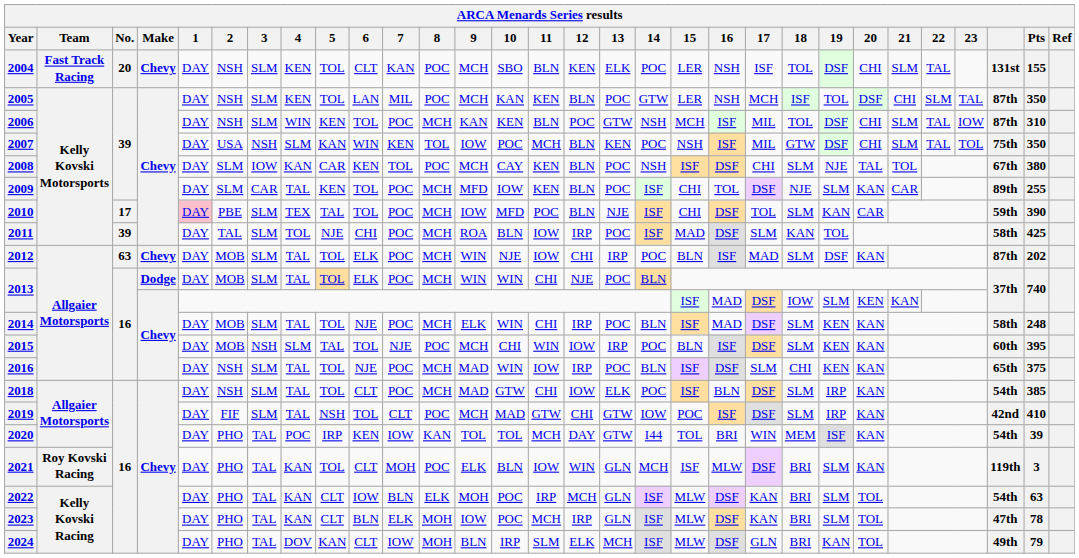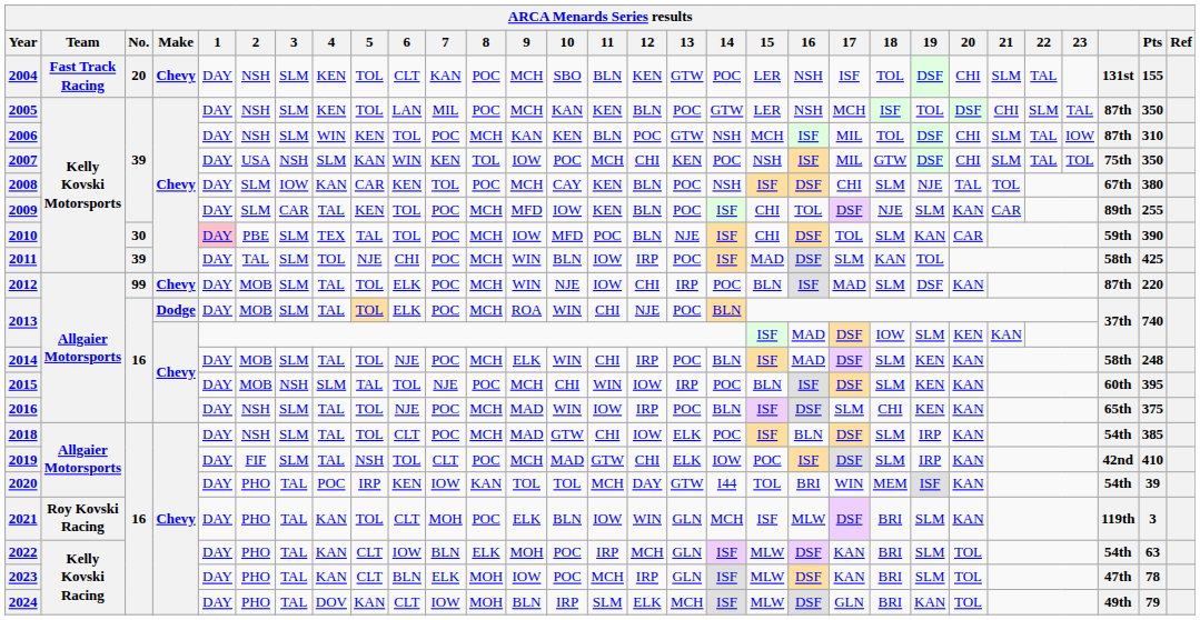 <table class="wikitable" style="text-align:center; font-size:75%">
 <tr>
 <th colspan="30"><a href='#'>ARCA Menards Series</a> results</th>
 </tr>
 <tr>
 <th>Year</th>
 <th>Team</th>
 <th>No.</th>
 <th>Make</th>
 <th>1</th>
 <th>2</th>
 <th>3</th>
 <th>4</th>
 <th>5</th>
 <th>6</th>
 <th>7</th>
 <th>8</th>
 <th>9</th>
 <th>10</th>
 <th>11</th>
 <th>12</th>
 <th>13</th>
 <th>14</th>
 <th>15</th>
 <th>16</th>
 <th>17</th>
 <th>18</th>
 <th>19</th>
 <th>20</th>
 <th>21</th>
 <th>22</th>
 <th>23</th>
 <th></th>
 <th>Pts</th>
 <th>Ref</th>
 </tr>
 <tr>
 <th><a href='#'>2004</a></th>
 <th><a href='#'>Fast Track Racing</a></th>
 <th>20</th>
 <th><a href='#'>Chevy</a></th>
 <td><a href='#'>DAY</a></td>
 <td><a href='#'>NSH</a></td>
 <td><a href='#'>SLM</a></td>
 <td><a href='#'>KEN</a></td>
 <td><a href='#'>TOL</a></td>
 <td><a href='#'>CLT</a></td>
 <td><a href='#'>KAN</a></td>
 <td><a href='#'>POC</a></td>
 <td><a href='#'>MCH</a></td>
 <td><a href='#'>SBO</a></td>
 <td><a href='#'>BLN</a></td>
 <td><a href='#'>KEN</a></td>
-<td><a href='#'>ELK</a></td>
+<td><a href='#'>GTW</a></td>
 <td><a href='#'>POC</a></td>
 <td><a href='#'>LER</a></td>
 <td><a href='#'>NSH</a></td>
 <td><a href='#'>ISF</a></td>
 <td><a href='#'>TOL</a></td>
 <td style="background:#DFFFDF;"><a href='#'>DSF</a><br></td>
 <td><a href='#'>CHI</a></td>
 <td><a href='#'>SLM</a></td>
 <td><a href='#'>TAL</a></td>
 <td></td>
 <th>131st</th>
 <th>155</th>
 <th></th>
 </tr>
 <tr>
 <th><a href='#'>2005</a></th>
 <th rowspan=7>Kelly Kovski Motorsports</th>
 <th rowspan=5>39</th>
 <th rowspan=7><a href='#'>Chevy</a></th>
 <td><a href='#'>DAY</a></td>
 <td><a href='#'>NSH</a></td>
 <td><a href='#'>SLM</a></td>
 <td><a href='#'>KEN</a></td>
 <td><a href='#'>TOL</a></td>
 <td><a href='#'>LAN</a></td>
 <td><a href='#'>MIL</a></td>
 <td><a href='#'>POC</a></td>
 <td><a href='#'>MCH</a></td>
 <td><a href='#'>KAN</a></td>
 <td><a href='#'>KEN</a></td>
 <td><a href='#'>BLN</a></td>
 <td><a href='#'>POC</a></td>
 <td><a href='#'>GTW</a></td>
 <td><a href='#'>LER</a></td>
 <td><a href='#'>NSH</a></td>
 <td><a href='#'>MCH</a></td>
 <td style="background:#DFFFDF;"><a href='#'>ISF</a><br></td>
 <td><a href='#'>TOL</a></td>
 <td style="background:#DFFFDF;"><a href='#'>DSF</a><br></td>
 <td><a href='#'>CHI</a></td>
 <td><a href='#'>SLM</a></td>
 <td><a href='#'>TAL</a></td>
 <th>87th</th>
 <th>350</th>
 <th></th>
 </tr>
 <tr>
 <th><a href='#'>2006</a></th>
 <td><a href='#'>DAY</a></td>
 <td><a href='#'>NSH</a></td>
 <td><a href='#'>SLM</a></td>
 <td><a href='#'>WIN</a></td>
 <td><a href='#'>KEN</a></td>
 <td><a href='#'>TOL</a></td>
 <td><a href='#'>POC</a></td>
 <td><a href='#'>MCH</a></td>
 <td><a href='#'>KAN</a></td>
 <td><a href='#'>KEN</a></td>
 <td><a href='#'>BLN</a></td>
 <td><a href='#'>POC</a></td>
 <td><a href='#'>GTW</a></td>
 <td><a href='#'>NSH</a></td>
 <td><a href='#'>MCH</a></td>
 <td style="background:#DFFFDF;"><a href='#'>ISF</a><br></td>
 <td><a href='#'>MIL</a></td>
 <td><a href='#'>TOL</a></td>
 <td style="background:#DFFFDF;"><a href='#'>DSF</a><br></td>
 <td><a href='#'>CHI</a></td>
 <td><a href='#'>SLM</a></td>
 <td><a href='#'>TAL</a></td>
 <td><a href='#'>IOW</a></td>
 <th>87th</th>
 <th>310</th>
 <th></th>
 </tr>
 <tr>
 <th><a href='#'>2007</a></th>
 <td><a href='#'>DAY</a></td>
 <td><a href='#'>USA</a></td>
 <td><a href='#'>NSH</a></td>
 <td><a href='#'>SLM</a></td>
 <td><a href='#'>KAN</a></td>
 <td><a href='#'>WIN</a></td>
 <td><a href='#'>KEN</a></td>
 <td><a href='#'>TOL</a></td>
 <td><a href='#'>IOW</a></td>
 <td><a href='#'>POC</a></td>
 <td><a href='#'>MCH</a></td>
-<td><a href='#'>BLN</a></td>
+<td><a href='#'>CHI</a></td>
 <td><a href='#'>KEN</a></td>
 <td><a href='#'>POC</a></td>
 <td><a href='#'>NSH</a></td>
 <td style="background:#FFDF9F;"><a href='#'>ISF</a><br></td>
 <td><a href='#'>MIL</a></td>
 <td><a href='#'>GTW</a></td>
 <td style="background:#DFFFDF;"><a href='#'>DSF</a><br></td>
 <td><a href='#'>CHI</a></td>
 <td><a href='#'>SLM</a></td>
 <td><a href='#'>TAL</a></td>
 <td><a href='#'>TOL</a></td>
 <th>75th</th>
 <th>350</th>
 <th></th>
 </tr>
 <tr>
 <th><a href='#'>2008</a></th>
 <td><a href='#'>DAY</a></td>
 <td><a href='#'>SLM</a></td>
 <td><a href='#'>IOW</a></td>
 <td><a href='#'>KAN</a></td>
 <td><a href='#'>CAR</a></td>
 <td><a href='#'>KEN</a></td>
 <td><a href='#'>TOL</a></td>
 <td><a href='#'>POC</a></td>
 <td><a href='#'>MCH</a></td>
 <td><a href='#'>CAY</a></td>
 <td><a href='#'>KEN</a></td>
 <td><a href='#'>BLN</a></td>
 <td><a href='#'>POC</a></td>
 <td><a href='#'>NSH</a></td>
 <td style="background:#FFDF9F;"><a href='#'>ISF</a><br></td>
 <td style="background:#FFDF9F;"><a href='#'>DSF</a><br></td>
 <td><a href='#'>CHI</a></td>
 <td><a href='#'>SLM</a></td>
 <td><a href='#'>NJE</a></td>
 <td><a href='#'>TAL</a></td>
 <td><a href='#'>TOL</a></td>
 <td colspan=2></td>
 <th>67th</th>
 <th>380</th>
 <th></th>
 </tr>
 <tr>
 <th><a href='#'>2009</a></th>
 <td><a href='#'>DAY</a></td>
 <td><a href='#'>SLM</a></td>
 <td><a href='#'>CAR</a></td>
 <td><a href='#'>TAL</a></td>
 <td><a href='#'>KEN</a></td>
 <td><a href='#'>TOL</a></td>
 <td><a href='#'>POC</a></td>
 <td><a href='#'>MCH</a></td>
 <td><a href='#'>MFD</a></td>
 <td><a href='#'>IOW</a></td>
 <td><a href='#'>KEN</a></td>
 <td><a href='#'>BLN</a></td>
 <td><a href='#'>POC</a></td>
 <td style="background:#DFFFDF;"><a href='#'>ISF</a><br></td>
 <td><a href='#'>CHI</a></td>
 <td><a href='#'>TOL</a></td>
 <td style="background:#EFCFFF;"><a href='#'>DSF</a><br></td>
 <td><a href='#'>NJE</a></td>
 <td><a href='#'>SLM</a></td>
 <td><a href='#'>KAN</a></td>
 <td><a href='#'>CAR</a></td>
 <td colspan=2></td>
 <th>89th</th>
 <th>255</th>
 <th></th>
 </tr>
 <tr>
 <th><a href='#'>2010</a></th>
-<th>17</th>
+<th>30</th>
 <td style="background: pink;"><a href='#'>DAY</a></td>
 <td><a href='#'>PBE</a></td>
 <td><a href='#'>SLM</a></td>
 <td><a href='#'>TEX</a></td>
 <td><a href='#'>TAL</a></td>
 <td><a href='#'>TOL</a></td>
 <td><a href='#'>POC</a></td>
 <td><a href='#'>MCH</a></td>
 <td><a href='#'>IOW</a></td>
 <td><a href='#'>MFD</a></td>
 <td><a href='#'>POC</a></td>
 <td><a href='#'>BLN</a></td>
 <td><a href='#'>NJE</a></td>
 <td style="background:#FFDF9F;"><a href='#'>ISF</a><br></td>
 <td><a href='#'>CHI</a></td>
 <td style="background:#FFDF9F;"><a href='#'>DSF</a><br></td>
 <td><a href='#'>TOL</a></td>
 <td><a href='#'>SLM</a></td>
 <td><a href='#'>KAN</a></td>
 <td><a href='#'>CAR</a></td>
 <td colspan=3></td>
 <th>59th</th>
 <th>390</th>
 <th></th>
 </tr>
 <tr>
 <th><a href='#'>2011</a></th>
 <th>39</th>
 <td><a href='#'>DAY</a></td>
 <td><a href='#'>TAL</a></td>
 <td><a href='#'>SLM</a></td>
 <td><a href='#'>TOL</a></td>
 <td><a href='#'>NJE</a></td>
 <td><a href='#'>CHI</a></td>
 <td><a href='#'>POC</a></td>
 <td><a href='#'>MCH</a></td>
-<td><a href='#'>ROA</a></td>
+<td><a href='#'>WIN</a></td>
 <td><a href='#'>BLN</a></td>
 <td><a href='#'>IOW</a></td>
 <td><a href='#'>IRP</a></td>
 <td><a href='#'>POC</a></td>
 <td style="background:#FFDF9F;"><a href='#'>ISF</a><br></td>
 <td><a href='#'>MAD</a></td>
 <td style="background:#DFDFDF;"><a href='#'>DSF</a><br></td>
 <td><a href='#'>SLM</a></td>
 <td><a href='#'>KAN</a></td>
 <td><a href='#'>TOL</a></td>
 <td colspan=4></td>
 <th>58th</th>
 <th>425</th>
 <th></th>
 </tr>
 <tr>
 <th><a href='#'>2012</a></th>
 <th rowspan=6><a href='#'>Allgaier Motorsports</a></th>
-<th>63</th>
+<th>99</th>
 <th><a href='#'>Chevy</a></th>
 <td><a href='#'>DAY</a></td>
 <td><a href='#'>MOB</a></td>
 <td><a href='#'>SLM</a></td>
 <td><a href='#'>TAL</a></td>
 <td><a href='#'>TOL</a></td>
 <td><a href='#'>ELK</a></td>
 <td><a href='#'>POC</a></td>
 <td><a href='#'>MCH</a></td>
 <td><a href='#'>WIN</a></td>
 <td><a href='#'>NJE</a></td>
 <td><a href='#'>IOW</a></td>
 <td><a href='#'>CHI</a></td>
 <td><a href='#'>IRP</a></td>
 <td><a href='#'>POC</a></td>
 <td><a href='#'>BLN</a></td>
 <td style="background:#DFDFDF;"><a href='#'>ISF</a><br></td>
 <td><a href='#'>MAD</a></td>
 <td><a href='#'>SLM</a></td>
 <td><a href='#'>DSF</a></td>
 <td><a href='#'>KAN</a></td>
 <td colspan=3></td>
 <th>87th</th>
-<th>202</th>
+<th>220</th>
 <th></th>
 </tr>
 <tr>
 <th rowspan=2><a href='#'>2013</a></th>
 <th rowspan=5>16</th>
 <th><a href='#'>Dodge</a></th>
 <td><a href='#'>DAY</a></td>
 <td><a href='#'>MOB</a></td>
 <td><a href='#'>SLM</a></td>
 <td><a href='#'>TAL</a></td>
 <td style="background:#FFDF9F;"><a href='#'>TOL</a><br></td>
 <td><a href='#'>ELK</a></td>
 <td><a href='#'>POC</a></td>
 <td><a href='#'>MCH</a></td>
-<td><a href='#'>WIN</a></td>
+<td><a href='#'>ROA</a></td>
 <td><a href='#'>WIN</a></td>
 <td><a href='#'>CHI</a></td>
 <td><a href='#'>NJE</a></td>
 <td><a href='#'>POC</a></td>
 <td style="background:#FFDF9F;"><a href='#'>BLN</a><br></td>
 <td colspan=9></td>
 <th rowspan=2>37th</th>
 <th rowspan=2>740</th>
 <th rowspan=2></th>
 </tr>
 <tr>
 <th rowspan=4><a href='#'>Chevy</a></th>
 <td colspan=14></td>
 <td style="background:#DFFFDF;"><a href='#'>ISF</a><br></td>
 <td><a href='#'>MAD</a></td>
 <td style="background:#FFDF9F;"><a href='#'>DSF</a><br></td>
 <td><a href='#'>IOW</a></td>
 <td><a href='#'>SLM</a></td>
 <td><a href='#'>KEN</a></td>
 <td><a href='#'>KAN</a></td>
 <td colspan=3></td>
 </tr>
 <tr>
 <th><a href='#'>2014</a></th>
 <td><a href='#'>DAY</a></td>
 <td><a href='#'>MOB</a></td>
 <td><a href='#'>SLM</a></td>
 <td><a href='#'>TAL</a></td>
 <td><a href='#'>TOL</a></td>
 <td><a href='#'>NJE</a></td>
 <td><a href='#'>POC</a></td>
 <td><a href='#'>MCH</a></td>
 <td><a href='#'>ELK</a></td>
 <td><a href='#'>WIN</a></td>
 <td><a href='#'>CHI</a></td>
 <td><a href='#'>IRP</a></td>
 <td><a href='#'>POC</a></td>
 <td><a href='#'>BLN</a></td>
 <td style="background:#FFDF9F;"><a href='#'>ISF</a><br></td>
 <td><a href='#'>MAD</a></td>
 <td style="background:#EFCFFF;"><a href='#'>DSF</a><br></td>
 <td><a href='#'>SLM</a></td>
 <td><a href='#'>KEN</a></td>
 <td><a href='#'>KAN</a></td>
 <td colspan=3></td>
 <th>58th</th>
 <th>248</th>
 <th></th>
 </tr>
 <tr>
 <th><a href='#'>2015</a></th>
 <td><a href='#'>DAY</a></td>
 <td><a href='#'>MOB</a></td>
 <td><a href='#'>NSH</a></td>
 <td><a href='#'>SLM</a></td>
 <td><a href='#'>TAL</a></td>
 <td><a href='#'>TOL</a></td>
 <td><a href='#'>NJE</a></td>
 <td><a href='#'>POC</a></td>
 <td><a href='#'>MCH</a></td>
 <td><a href='#'>CHI</a></td>
 <td><a href='#'>WIN</a></td>
 <td><a href='#'>IOW</a></td>
 <td><a href='#'>IRP</a></td>
 <td><a href='#'>POC</a></td>
 <td><a href='#'>BLN</a></td>
 <td style="background:#DFDFDF;"><a href='#'>ISF</a><br></td>
 <td style="background:#FFDF9F;"><a href='#'>DSF</a><br></td>
 <td><a href='#'>SLM</a></td>
 <td><a href='#'>KEN</a></td>
 <td><a href='#'>KAN</a></td>
 <td colspan=3></td>
 <th>60th</th>
 <th>395</th>
 <th></th>
 </tr>
 <tr>
 <th><a href='#'>2016</a></th>
 <td><a href='#'>DAY</a></td>
 <td><a href='#'>NSH</a></td>
 <td><a href='#'>SLM</a></td>
 <td><a href='#'>TAL</a></td>
 <td><a href='#'>TOL</a></td>
 <td><a href='#'>NJE</a></td>
 <td><a href='#'>POC</a></td>
 <td><a href='#'>MCH</a></td>
 <td><a href='#'>MAD</a></td>
 <td><a href='#'>WIN</a></td>
 <td><a href='#'>IOW</a></td>
 <td><a href='#'>IRP</a></td>
 <td><a href='#'>POC</a></td>
 <td><a href='#'>BLN</a></td>
 <td style="background:#EFCFFF;"><a href='#'>ISF</a><br></td>
 <td style="background:#DFDFDF;"><a href='#'>DSF</a><br></td>
 <td><a href='#'>SLM</a></td>
 <td><a href='#'>CHI</a></td>
 <td><a href='#'>KEN</a></td>
 <td><a href='#'>KAN</a></td>
 <td colspan=3></td>
 <th>65th</th>
 <th>375</th>
 <th></th>
 </tr>
 <tr>
 <th><a href='#'>2018</a></th>
 <th rowspan=3><a href='#'>Allgaier Motorsports</a></th>
 <th rowspan=7>16</th>
 <th rowspan=7><a href='#'>Chevy</a></th>
 <td><a href='#'>DAY</a></td>
 <td><a href='#'>NSH</a></td>
 <td><a href='#'>SLM</a></td>
 <td><a href='#'>TAL</a></td>
 <td><a href='#'>TOL</a></td>
 <td><a href='#'>CLT</a></td>
 <td><a href='#'>POC</a></td>
 <td><a href='#'>MCH</a></td>
 <td><a href='#'>MAD</a></td>
 <td><a href='#'>GTW</a></td>
 <td><a href='#'>CHI</a></td>
 <td><a href='#'>IOW</a></td>
 <td><a href='#'>ELK</a></td>
 <td><a href='#'>POC</a></td>
 <td style="background:#FFDF9F;"><a href='#'>ISF</a><br></td>
 <td><a href='#'>BLN</a></td>
 <td style="background:#FFDF9F;"><a href='#'>DSF</a><br></td>
 <td><a href='#'>SLM</a></td>
 <td><a href='#'>IRP</a></td>
 <td><a href='#'>KAN</a></td>
 <td colspan=3></td>
 <th>54th</th>
 <th>385</th>
 <th></th>
 </tr>
 <tr>
 <th><a href='#'>2019</a></th>
 <td><a href='#'>DAY</a></td>
 <td><a href='#'>FIF</a></td>
 <td><a href='#'>SLM</a></td>
 <td><a href='#'>TAL</a></td>
 <td><a href='#'>NSH</a></td>
 <td><a href='#'>TOL</a></td>
 <td><a href='#'>CLT</a></td>
 <td><a href='#'>POC</a></td>
 <td><a href='#'>MCH</a></td>
 <td><a href='#'>MAD</a></td>
 <td><a href='#'>GTW</a></td>
 <td><a href='#'>CHI</a></td>
-<td><a href='#'>GTW</a></td>
+<td><a href='#'>ELK</a></td>
 <td><a href='#'>IOW</a></td>
 <td><a href='#'>POC</a></td>
 <td style="background:#FFDF9F;"><a href='#'>ISF</a><br></td>
 <td style="background:#DFDFDF;"><a href='#'>DSF</a><br></td>
 <td><a href='#'>SLM</a></td>
 <td><a href='#'>IRP</a></td>
 <td><a href='#'>KAN</a></td>
 <td colspan=3></td>
 <th>42nd</th>
 <th>410</th>
 <th></th>
 </tr>
 <tr>
 <th><a href='#'>2020</a></th>
 <td><a href='#'>DAY</a></td>
 <td><a href='#'>PHO</a></td>
 <td><a href='#'>TAL</a></td>
 <td><a href='#'>POC</a></td>
 <td><a href='#'>IRP</a></td>
 <td><a href='#'>KEN</a></td>
 <td><a href='#'>IOW</a></td>
 <td><a href='#'>KAN</a></td>
 <td><a href='#'>TOL</a></td>
 <td><a href='#'>TOL</a></td>
 <td><a href='#'>MCH</a></td>
 <td><a href='#'>DAY</a></td>
 <td><a href='#'>GTW</a></td>
 <td><a href='#'>I44</a></td>
 <td><a href='#'>TOL</a></td>
 <td><a href='#'>BRI</a></td>
 <td><a href='#'>WIN</a></td>
 <td><a href='#'>MEM</a></td>
 <td style="background:#DFDFDF;"><a href='#'>ISF</a><br></td>
 <td><a href='#'>KAN</a></td>
 <td colspan=3></td>
 <th>54th</th>
 <th>39</th>
 <th></th>
 </tr>
 <tr>
 <th><a href='#'>2021</a></th>
 <th>Roy Kovski Racing</th>
 <td><a href='#'>DAY</a></td>
 <td><a href='#'>PHO</a></td>
 <td><a href='#'>TAL</a></td>
 <td><a href='#'>KAN</a></td>
 <td><a href='#'>TOL</a></td>
 <td><a href='#'>CLT</a></td>
 <td><a href='#'>MOH</a></td>
 <td><a href='#'>POC</a></td>
 <td><a href='#'>ELK</a></td>
 <td><a href='#'>BLN</a></td>
 <td><a href='#'>IOW</a></td>
 <td><a href='#'>WIN</a></td>
 <td><a href='#'>GLN</a></td>
 <td><a href='#'>MCH</a></td>
 <td><a href='#'>ISF</a></td>
 <td><a href='#'>MLW</a></td>
 <td style="background:#EFCFFF;"><a href='#'>DSF</a><br></td>
 <td><a href='#'>BRI</a></td>
 <td><a href='#'>SLM</a></td>
 <td><a href='#'>KAN</a></td>
 <td colspan=3></td>
 <th>119th</th>
 <th>3</th>
 <th></th>
 </tr>
 <tr>
 <th><a href='#'>2022</a></th>
 <th rowspan=3>Kelly Kovski Racing</th>
 <td><a href='#'>DAY</a></td>
 <td><a href='#'>PHO</a></td>
 <td><a href='#'>TAL</a></td>
 <td><a href='#'>KAN</a></td>
 <td><a href='#'>CLT</a></td>
 <td><a href='#'>IOW</a></td>
 <td><a href='#'>BLN</a></td>
 <td><a href='#'>ELK</a></td>
 <td><a href='#'>MOH</a></td>
 <td><a href='#'>POC</a></td>
 <td><a href='#'>IRP</a></td>
 <td><a href='#'>MCH</a></td>
 <td><a href='#'>GLN</a></td>
 <td style="background:#EFCFFF;"><a href='#'>ISF</a><br></td>
 <td><a href='#'>MLW</a></td>
 <td style="background:#EFCFFF;"><a href='#'>DSF</a><br></td>
 <td><a href='#'>KAN</a></td>
 <td><a href='#'>BRI</a></td>
 <td><a href='#'>SLM</a></td>
 <td><a href='#'>TOL</a></td>
 <td colspan=3></td>
 <th>54th</th>
 <th>63</th>
 <th></th>
 </tr>
 <tr>
 <th><a href='#'>2023</a></th>
 <td><a href='#'>DAY</a></td>
 <td><a href='#'>PHO</a></td>
 <td><a href='#'>TAL</a></td>
 <td><a href='#'>KAN</a></td>
 <td><a href='#'>CLT</a></td>
 <td><a href='#'>BLN</a></td>
 <td><a href='#'>ELK</a></td>
 <td><a href='#'>MOH</a></td>
 <td><a href='#'>IOW</a></td>
 <td><a href='#'>POC</a></td>
 <td><a href='#'>MCH</a></td>
 <td><a href='#'>IRP</a></td>
 <td><a href='#'>GLN</a></td>
 <td style="background:#DFDFDF;"><a href='#'>ISF</a><br></td>
 <td><a href='#'>MLW</a></td>
 <td style="background:#FFDF9F;"><a href='#'>DSF</a><br></td>
 <td><a href='#'>KAN</a></td>
 <td><a href='#'>BRI</a></td>
 <td><a href='#'>SLM</a></td>
 <td><a href='#'>TOL</a></td>
 <td colspan=3></td>
 <th>47th</th>
 <th>78</th>
 <th></th>
 </tr>
 <tr>
 <th><a href='#'>2024</a></th>
 <td><a href='#'>DAY</a></td>
 <td><a href='#'>PHO</a></td>
 <td><a href='#'>TAL</a></td>
 <td><a href='#'>DOV</a></td>
 <td><a href='#'>KAN</a></td>
 <td><a href='#'>CLT</a></td>
 <td><a href='#'>IOW</a></td>
 <td><a href='#'>MOH</a></td>
 <td><a href='#'>BLN</a></td>
 <td><a href='#'>IRP</a></td>
 <td><a href='#'>SLM</a></td>
 <td><a href='#'>ELK</a></td>
 <td><a href='#'>MCH</a></td>
 <td style="background:#DFDFDF;"><a href='#'>ISF</a><br></td>
 <td><a href='#'>MLW</a></td>
 <td style="background:#DFDFDF;"><a href='#'>DSF</a><br></td>
 <td><a href='#'>GLN</a></td>
 <td><a href='#'>BRI</a></td>
 <td><a href='#'>KAN</a></td>
 <td><a href='#'>TOL</a></td>
 <td colspan=3></td>
 <th>49th</th>
 <th>79</th>
 <th></th>
 </tr>
 </table>
